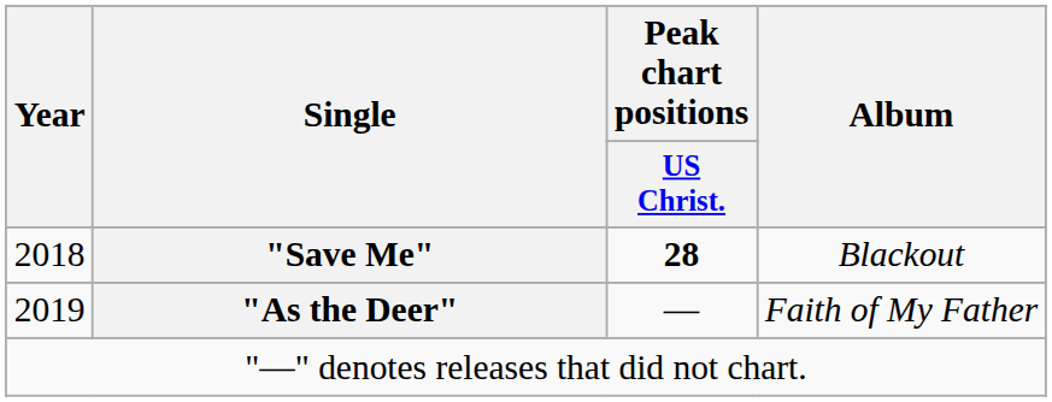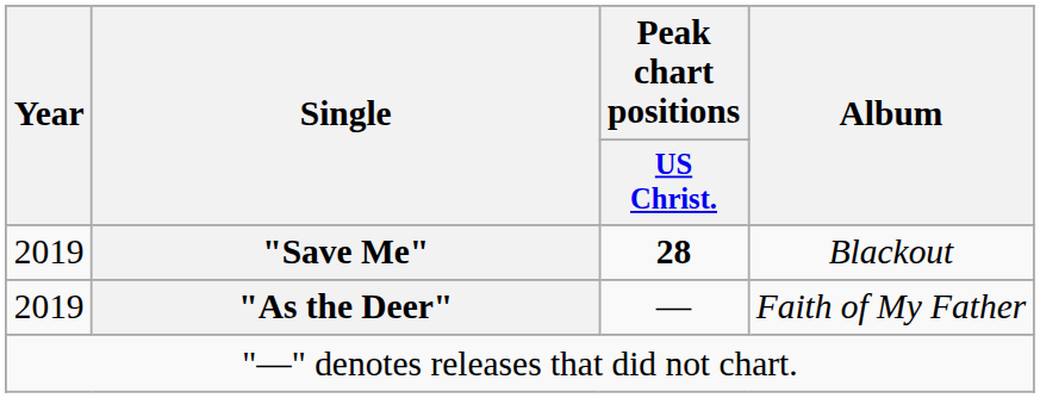 <table class="wikitable plainrowheaders" style="text-align:center;">
 <tr>
 <th rowspan="2">Year</th>
 <th rowspan="2" style="width:14em;">Single</th>
 <th colspan="1">Peak chart positions</th>
 <th rowspan="2">Album</th>
 </tr>
 <tr style="font-size:smaller;">
 <th width="30"><a href='#'>US<br>Christ.</a><br></th>
 </tr>
 <tr>
-<td>2018</td>
+<td>2019</td>
 <th scope="row">"Save Me"</th>
 <td><strong>28</strong></td>
 <td><em>Blackout</em></td>
 </tr>
 <tr>
 <td>2019</td>
 <th scope="row">"As the Deer"</th>
 <td>—</td>
 <td><em>Faith of My Father</em></td>
 </tr>
 <tr>
 <td colspan="4" style="text-align:center;">"—" denotes releases that did not chart.</td>
 </tr>
 </table>
